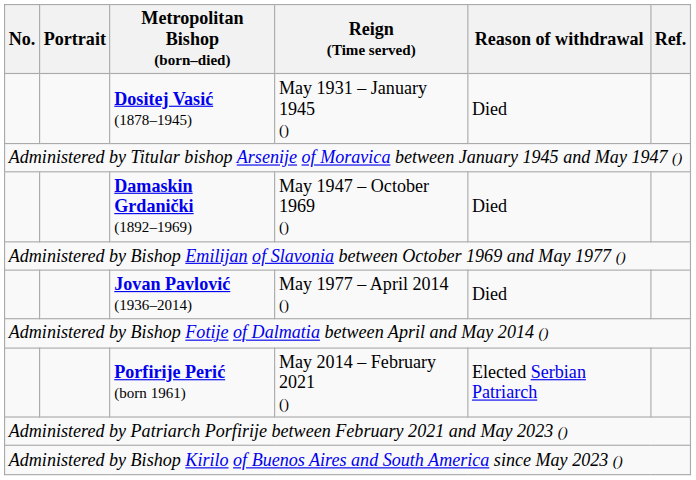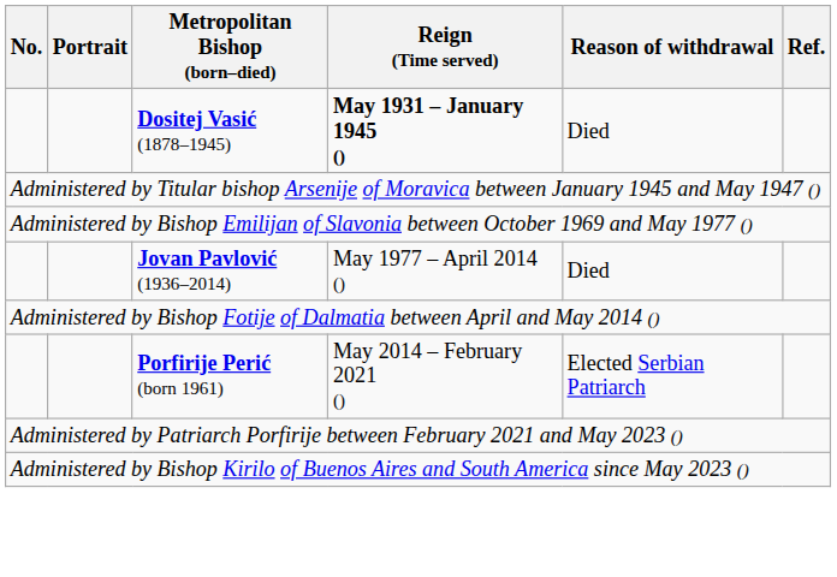 <table class = wikitable>
 <tr align = left>
 <th>No.</th>
 <th>Portrait</th>
 <th>Metropolitan Bishop<br><small>(born–died)</small></th>
 <th>Reign<br><small>(Time served)</small></th>
 <th>Reason of withdrawal</th>
 <th>Ref.</th>
 </tr>
 <tr>
 <td></td>
 <td></td>
 <td><strong><a href='#'>Dositej Vasić</a></strong><br><small>(1878–1945)</small></td>
-<td>May 1931 – January 1945<br><small>()</small></td>
+<td><strong>May 1931 – January 1945<br><small>()</small></strong></td>
 <td>Died</td>
 <td></td>
 </tr>
 <tr>
 <td colspan=6><em>Administered by Titular bishop <a href='#'>Arsenije</a> <a href='#'>of Moravica</a> between January 1945 and May 1947 <small>()</small></em></td>
-</tr>
-<tr>
-<td></td>
-<td></td>
-<td><strong><a href='#'>Damaskin Grdanički</a></strong><br><small>(1892–1969)</small></td>
-<td>May 1947 – October 1969<br><small>()</small></td>
-<td>Died</td>
-<td></td>
 </tr>
 <tr>
 <td colspan=6><em>Administered by Bishop <a href='#'>Emilijan</a> <a href='#'>of Slavonia</a> between October 1969 and May 1977 <small>()</small></em></td>
 </tr>
 <tr>
 <td></td>
 <td></td>
 <td><strong><a href='#'>Jovan Pavlović</a></strong><br><small>(1936–2014)</small></td>
 <td>May 1977 – April 2014<br><small>()</small></td>
 <td>Died</td>
 <td></td>
 </tr>
 <tr>
 <td colspan=6><em>Administered by Bishop <a href='#'>Fotije</a> <a href='#'>of Dalmatia</a> between April and May 2014 <small>()</small></em></td>
 </tr>
 <tr>
 <td></td>
 <td></td>
 <td><strong><a href='#'>Porfirije Perić</a></strong><br><small>(born 1961)</small></td>
 <td>May 2014 – February 2021<br><small>()</small></td>
 <td>Elected <a href='#'>Serbian Patriarch</a></td>
 <td></td>
 </tr>
 <tr>
 <td colspan=6><em>Administered by Patriarch Porfirije between February 2021 and May 2023 <small>()</small></em></td>
 </tr>
 <tr>
 <td colspan=6><em>Administered by Bishop <a href='#'>Kirilo</a> <a href='#'>of Buenos Aires and South America</a> since May 2023 <small>()</small></em></td>
 </tr>
 </table>
